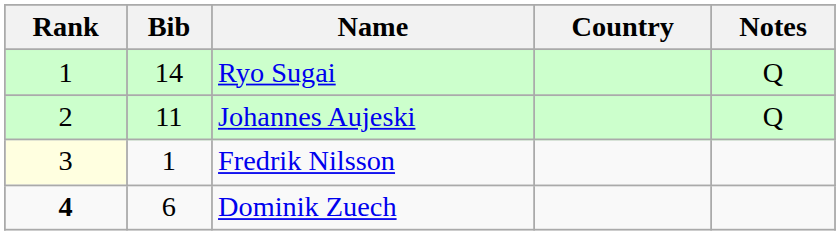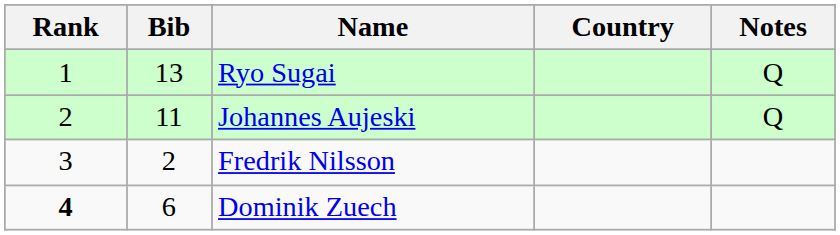 <table class="wikitable" style="text-align:center; width:470px">
 <tr>
 <th>Rank</th>
 <th>Bib</th>
 <th>Name</th>
 <th>Country</th>
 <th>Notes</th>
 </tr>
 <tr bgcolor=ccffcc>
 <td>1</td>
-<td>14</td>
+<td>13</td>
 <td align=left><a href='#'>Ryo Sugai</a></td>
 <td align=left></td>
 <td>Q</td>
 </tr>
 <tr bgcolor=ccffcc>
 <td>2</td>
 <td>11</td>
 <td align=left><a href='#'>Johannes Aujeski</a></td>
 <td align=left></td>
 <td>Q</td>
 </tr>
 <tr>
-<td style="background: lightyellow;">3</td>
-<td>1</td>
+<td>3</td>
+<td>2</td>
 <td align=left><a href='#'>Fredrik Nilsson</a></td>
 <td align=left></td>
 <td></td>
 </tr>
 <tr>
 <td><strong>4</strong></td>
 <td>6</td>
 <td align=left><a href='#'>Dominik Zuech</a></td>
 <td align=left></td>
 <td></td>
 </tr>
 </table>
